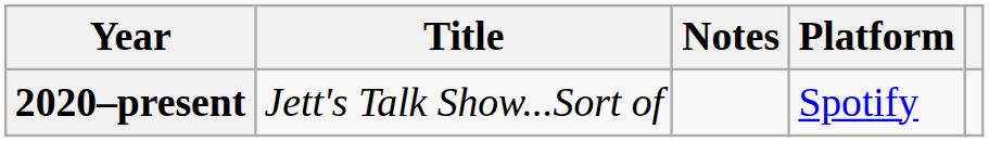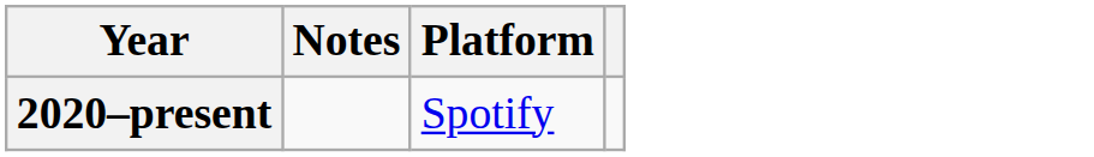 <table class="wikitable sortable plainrowheaders">
 <tr>
 <th scope="col">Year</th>
-<th scope="col">Title</th>
 <th scope="col">Notes</th>
 <th scope="col">Platform</th>
 <th scope="col" class="unsourtable"></th>
 </tr>
 <tr>
 <th scope=row>2020–present</th>
-<td><em>Jett's Talk Show...Sort of</em></td>
 <td></td>
 <td><a href='#'>Spotify</a></td>
 <td></td>
 </tr>
 </table>
